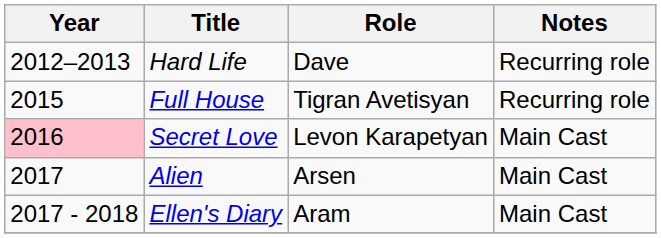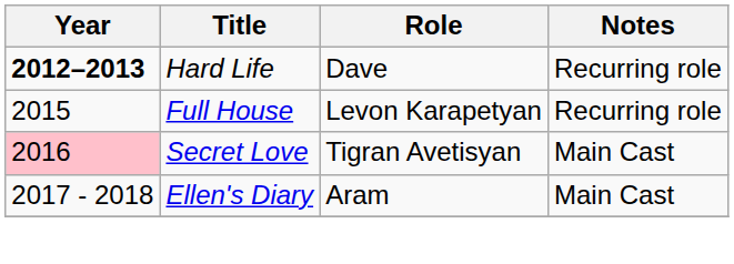 <table class="wikitable sortable plainrowheaders">
 <tr>
 <th>Year</th>
 <th>Title</th>
 <th>Role</th>
 <th class="unsortable">Notes</th>
 </tr>
 <tr>
-<td>2012–2013</td>
+<td><strong>2012–2013</strong></td>
 <td><em>Hard Life</em></td>
 <td>Dave</td>
 <td>Recurring role</td>
 </tr>
 <tr>
 <td>2015</td>
 <td><em><a href='#'>Full House</a></em></td>
-<td>Tigran Avetisyan</td>
+<td>Levon Karapetyan</td>
 <td>Recurring role</td>
 </tr>
 <tr>
 <td style="background: pink;">2016</td>
 <td><em><a href='#'>Secret Love</a></em></td>
-<td>Levon Karapetyan</td>
-<td>Main Cast</td>
-</tr>
-<tr>
-<td>2017</td>
-<td><em><a href='#'>Alien</a></em></td>
-<td>Arsen</td>
+<td>Tigran Avetisyan</td>
 <td>Main Cast</td>
 </tr>
 <tr>
 <td>2017 - 2018</td>
 <td><em><a href='#'>Ellen's Diary</a></em></td>
 <td>Aram</td>
 <td>Main Cast</td>
 </tr>
 <tr>
 </tr>
 </table>
